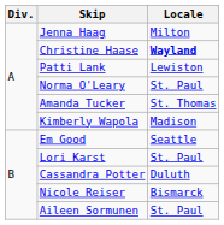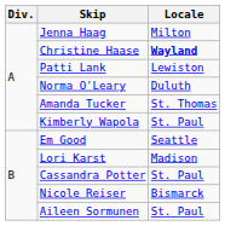 <table class="wikitable">
 <tr>
 <th>Div.</th>
 <th>Skip</th>
 <th>Locale</th>
 </tr>
 <tr>
 <td rowspan=6>A</td>
 <td><a href='#'>Jenna Haag</a></td>
 <td> <a href='#'>Milton</a></td>
 </tr>
 <tr>
 <td><a href='#'>Christine Haase</a></td>
 <td><strong> <a href='#'>Wayland</a></strong></td>
 </tr>
 <tr>
 <td><a href='#'>Patti Lank</a></td>
 <td> <a href='#'>Lewiston</a></td>
 </tr>
 <tr>
 <td><a href='#'>Norma O'Leary</a></td>
-<td> <a href='#'>St. Paul</a></td>
+<td> <a href='#'>Duluth</a></td>
 </tr>
 <tr>
 <td><a href='#'>Amanda Tucker</a></td>
 <td> <a href='#'>St. Thomas</a></td>
 </tr>
 <tr>
 <td><a href='#'>Kimberly Wapola</a></td>
-<td> <a href='#'>Madison</a></td>
+<td> <a href='#'>St. Paul</a></td>
 </tr>
 <tr>
 <td rowspan=5>B</td>
 <td><a href='#'>Em Good</a></td>
 <td> <a href='#'>Seattle</a></td>
 </tr>
 <tr>
 <td><a href='#'>Lori Karst</a></td>
-<td> <a href='#'>St. Paul</a></td>
+<td> <a href='#'>Madison</a></td>
 </tr>
 <tr>
 <td><a href='#'>Cassandra Potter</a></td>
-<td> <a href='#'>Duluth</a></td>
+<td> <a href='#'>St. Paul</a></td>
 </tr>
 <tr>
 <td><a href='#'>Nicole Reiser</a></td>
 <td> <a href='#'>Bismarck</a></td>
 </tr>
 <tr>
 <td><a href='#'>Aileen Sormunen</a></td>
 <td> <a href='#'>St. Paul</a></td>
 </tr>
 </table>
